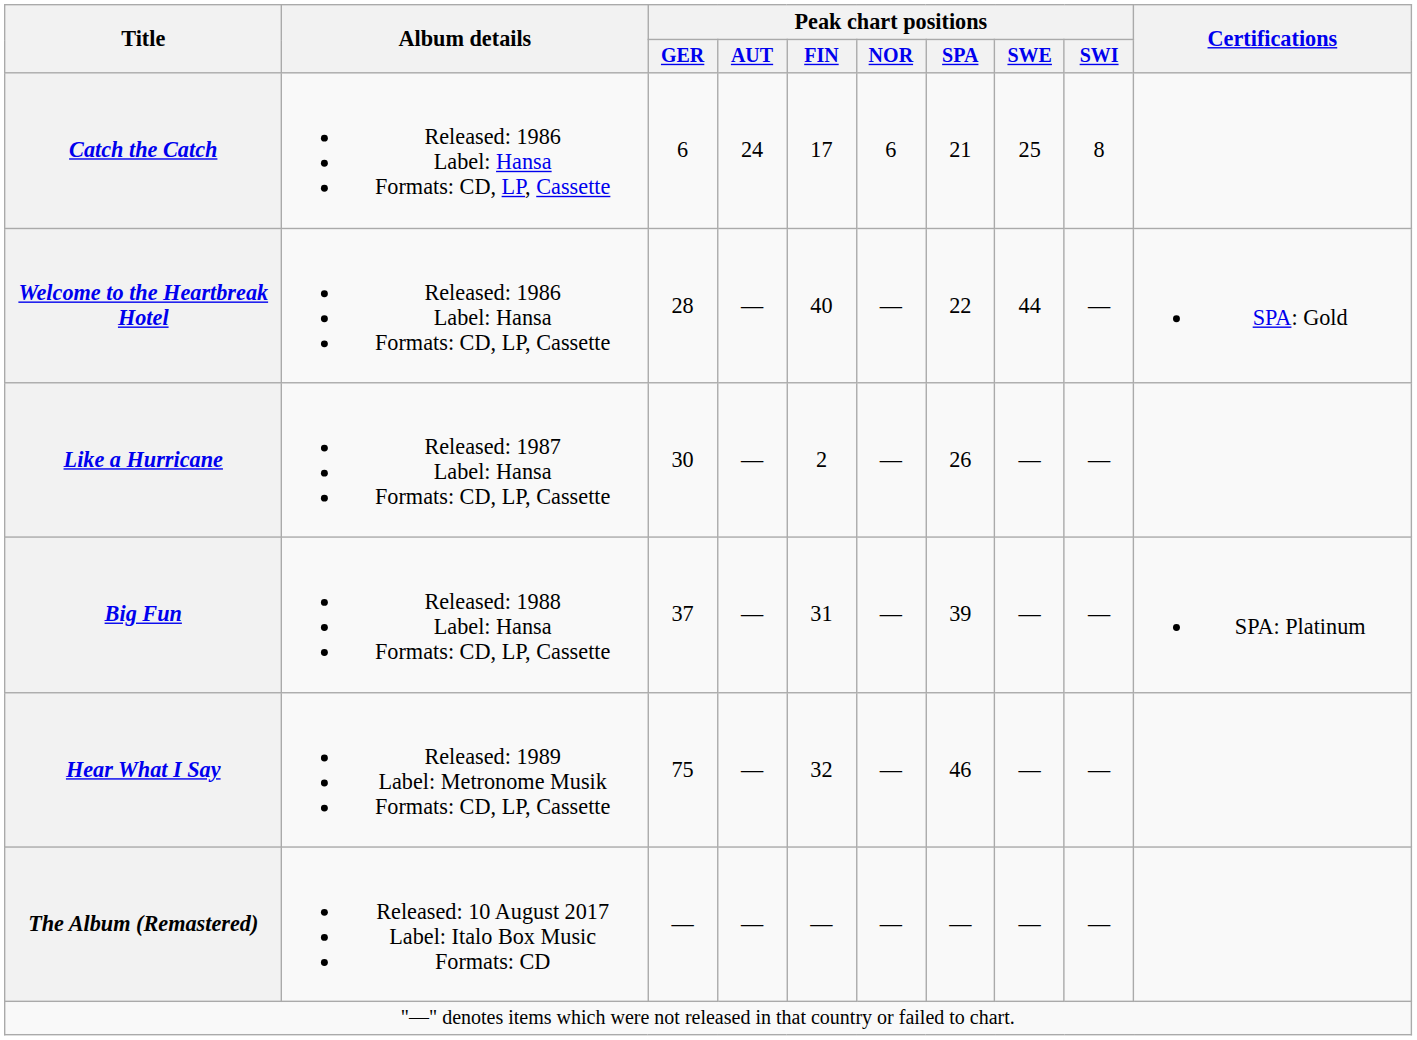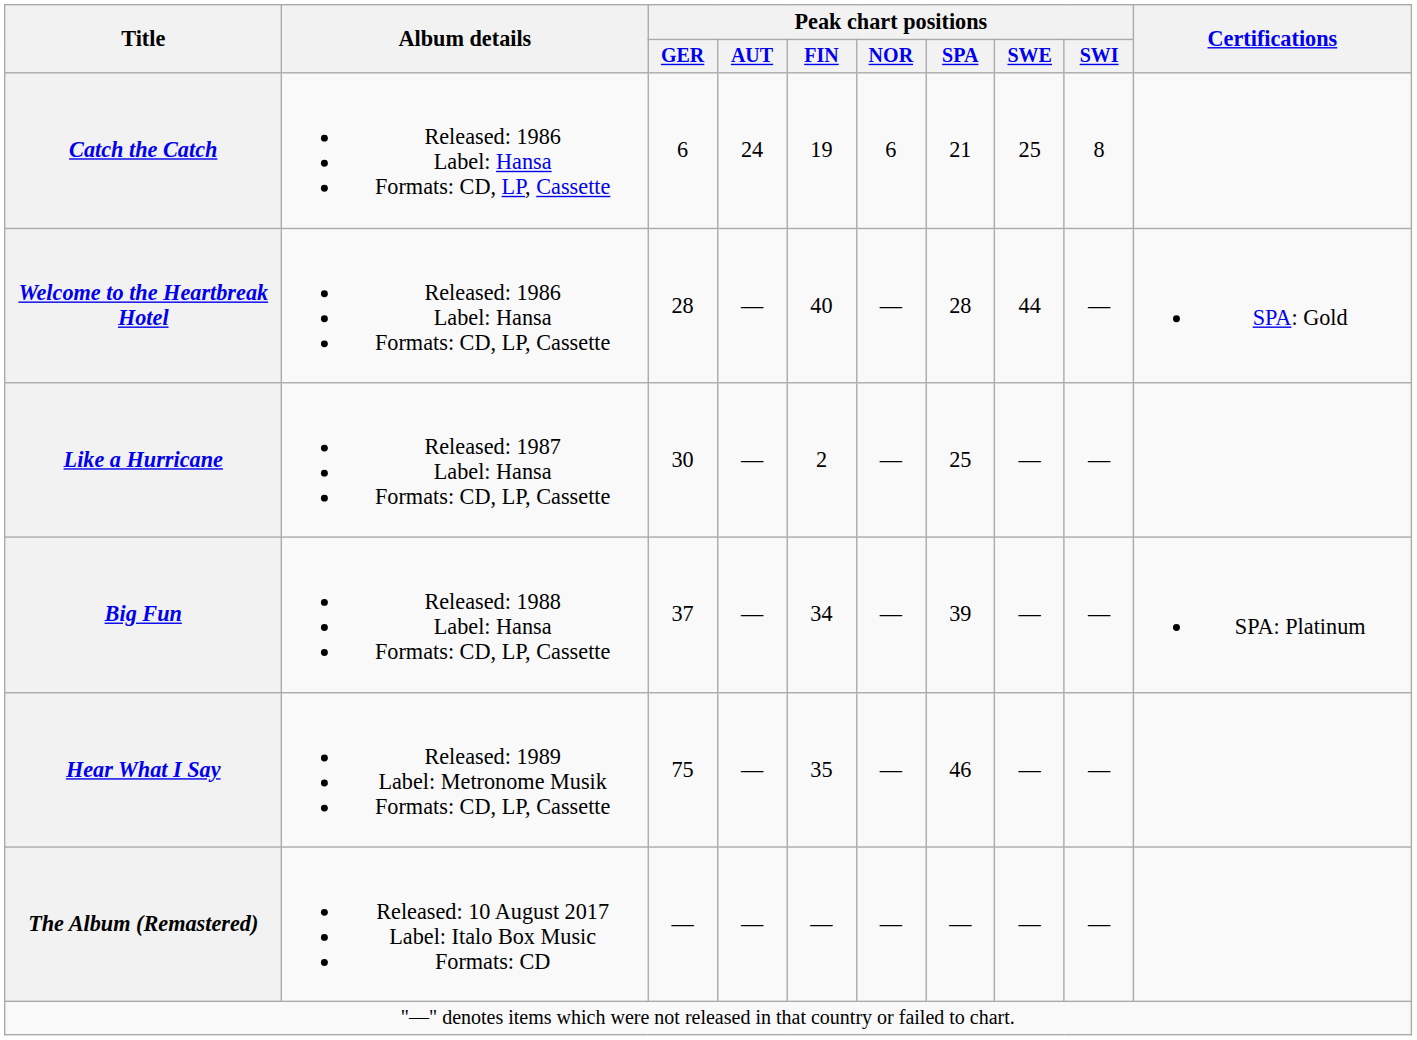 <table class="wikitable plainrowheaders" style="text-align:center;">
 <tr>
 <th scope="col" rowspan="2" style="width:12em;">Title</th>
 <th scope="col" rowspan="2" style="width:16em;">Album details</th>
 <th scope="col" colspan="7">Peak chart positions</th>
 <th scope="col" rowspan="2" style="width:12em;"><a href='#'>Certifications</a></th>
 </tr>
 <tr>
 <th scope="col" style="width:3em;font-size:90%;"><a href='#'>GER</a><br></th>
 <th scope="col" style="width:3em;font-size:90%;"><a href='#'>AUT</a><br></th>
 <th scope="col" style="width:3em;font-size:90%;"><a href='#'>FIN</a><br></th>
 <th scope="col" style="width:3em;font-size:90%;"><a href='#'>NOR</a><br></th>
 <th scope="col" style="width:3em;font-size:90%;"><a href='#'>SPA</a><br></th>
 <th scope="col" style="width:3em;font-size:90%;"><a href='#'>SWE</a><br></th>
 <th scope="col" style="width:3em;font-size:90%;"><a href='#'>SWI</a><br></th>
 </tr>
 <tr>
 <th scope="row"><em><a href='#'>Catch the Catch</a></em></th>
 <td><br><ul><li>Released: 1986</li><li>Label: <a href='#'>Hansa</a></li><li>Formats: CD, <a href='#'>LP</a>, <a href='#'>Cassette</a></li></ul></td>
 <td>6</td>
 <td>24</td>
-<td>17</td>
+<td>19</td>
 <td>6</td>
 <td>21</td>
 <td>25</td>
 <td>8</td>
 <td></td>
 </tr>
 <tr>
 <th scope="row"><em><a href='#'>Welcome to the Heartbreak Hotel</a></em></th>
 <td><br><ul><li>Released: 1986</li><li>Label: Hansa</li><li>Formats: CD, LP, Cassette</li></ul></td>
 <td>28</td>
 <td>—</td>
 <td>40</td>
 <td>—</td>
-<td>22</td>
+<td>28</td>
 <td>44</td>
 <td>—</td>
 <td><br><ul><li><a href='#'>SPA</a>: Gold</li></ul></td>
 </tr>
 <tr>
 <th scope="row"><em><a href='#'>Like a Hurricane</a></em></th>
 <td><br><ul><li>Released: 1987</li><li>Label: Hansa</li><li>Formats: CD, LP, Cassette</li></ul></td>
 <td>30</td>
 <td>—</td>
 <td>2</td>
 <td>—</td>
-<td>26</td>
+<td>25</td>
 <td>—</td>
 <td>—</td>
 <td></td>
 </tr>
 <tr>
 <th scope="row"><em><a href='#'>Big Fun</a></em></th>
 <td><br><ul><li>Released: 1988</li><li>Label: Hansa</li><li>Formats: CD, LP, Cassette</li></ul></td>
 <td>37</td>
 <td>—</td>
-<td>31</td>
+<td>34</td>
 <td>—</td>
 <td>39</td>
 <td>—</td>
 <td>—</td>
 <td><br><ul><li>SPA: Platinum</li></ul></td>
 </tr>
 <tr>
 <th scope="row"><em><a href='#'>Hear What I Say</a></em></th>
 <td><br><ul><li>Released: 1989</li><li>Label: Metronome Musik</li><li>Formats: CD, LP, Cassette</li></ul></td>
 <td>75</td>
 <td>—</td>
-<td>32</td>
+<td>35</td>
 <td>—</td>
 <td>46</td>
 <td>—</td>
 <td>—</td>
 <td></td>
 </tr>
 <tr>
 <th scope="row"><em>The Album (Remastered)</em></th>
 <td><br><ul><li>Released: 10 August 2017</li><li>Label: Italo Box Music</li><li>Formats: CD</li></ul></td>
 <td>—</td>
 <td>—</td>
 <td>—</td>
 <td>—</td>
 <td>—</td>
 <td>—</td>
 <td>—</td>
 <td></td>
 </tr>
 <tr>
 <td colspan="11" style="text-align:center; font-size:90%;">"—" denotes items which were not released in that country or failed to chart.</td>
 </tr>
 </table>
